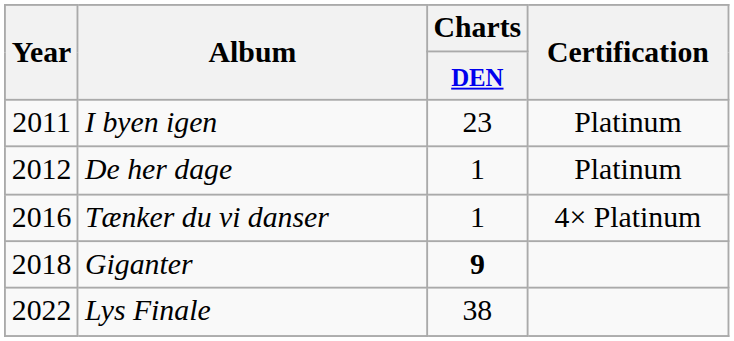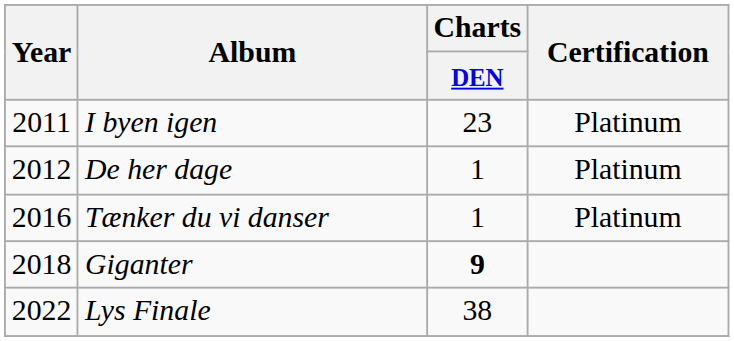 <table class="wikitable">
 <tr>
 <th align="center" rowspan="2">Year</th>
 <th align="center" rowspan="2" width="180">Album</th>
 <th align="center" colspan="1">Charts</th>
 <th align="center" rowspan="2" width="100">Certification</th>
 </tr>
 <tr>
 <th width="20"><small><a href='#'>DEN</a></small><br></th>
 </tr>
 <tr>
 <td align="center">2011</td>
 <td><em>I byen igen</em></td>
 <td align="center">23</td>
 <td align="center">Platinum</td>
 </tr>
 <tr>
 <td align="center">2012</td>
 <td><em>De her dage</em></td>
 <td align="center">1</td>
 <td align="center">Platinum</td>
 </tr>
 <tr>
 <td align="center">2016</td>
 <td><em>Tænker du vi danser</em></td>
 <td align="center">1</td>
-<td align="center">4× Platinum</td>
+<td align="center">Platinum</td>
 </tr>
 <tr>
 <td align="center">2018</td>
 <td><em>Giganter</em></td>
 <td align="center"><strong>9<br></strong></td>
 <td align="center"></td>
 </tr>
 <tr>
 <td align="center">2022</td>
 <td><em>Lys Finale</em></td>
 <td align="center">38<br></td>
 <td align="center"></td>
 </tr>
 </table>
